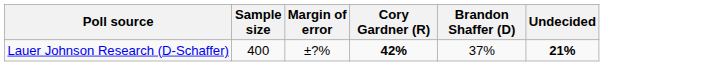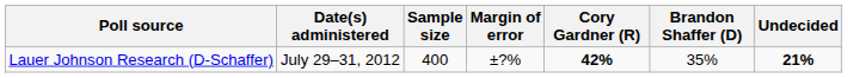 <table class="wikitable">
 <tr>
 <th>Poll source</th>
+<th>Date(s)<br>administered</th>
 <th>Sample<br>size</th>
 <th>Margin of<br>error</th>
 <th style="width:100px;">Cory<br>Gardner (R)</th>
 <th style="width:100px;">Brandon<br>Shaffer (D)</th>
 <th>Undecided</th>
 </tr>
 <tr>
 <td><a href='#'>Lauer Johnson Research (D-Schaffer)</a></td>
+<td align=center>July 29–31, 2012</td>
 <td align=center>400</td>
 <td align=center>±?%</td>
 <td align=center ><strong>42%</strong></td>
-<td align=center>37%</td>
+<td align=center>35%</td>
 <td align=center><strong>21%</strong></td>
 </tr>
 </table>
